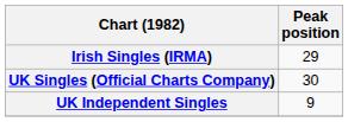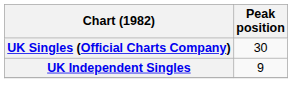 <table class="wikitable sortable plainrowheaders" style="text-align:center">
 <tr>
 <th scope="col">Chart (1982)</th>
 <th scope="col">Peak<br>position</th>
-</tr>
-<tr>
-<th scope="row"><a href='#'>Irish Singles</a> (<a href='#'>IRMA</a>)</th>
-<td>29</td>
 </tr>
 <tr>
 <th scope="row"><a href='#'>UK Singles</a> (<a href='#'>Official Charts Company</a>)</th>
 <td>30</td>
 </tr>
 <tr>
 <th scope="row"><a href='#'>UK Independent Singles</a></th>
 <td>9</td>
 </tr>
 <tr>
 </tr>
 </table>
